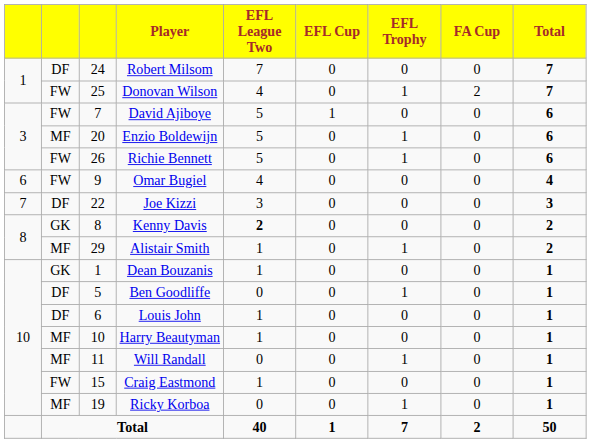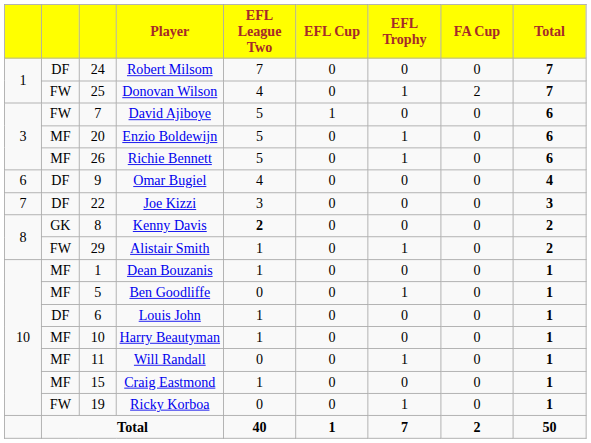 <table class="wikitable sortable" style="text-align:center">
 <tr>
 <th style="background:#FFFF00; color:brown; width:35px;"></th>
 <th style="background:#FFFF00; color:brown; width:35px;"></th>
 <th style="background:#FFFF00; color:brown; width:35px;"></th>
 <th style="background:#FFFF00; color:brown;">Player</th>
 <th style="background:#FFFF00; color:brown; width:75px;">EFL League Two</th>
 <th style="background:#FFFF00; color:brown; width:75px;">EFL Cup</th>
 <th style="background:#FFFF00; color:brown; width:75px;">EFL Trophy</th>
 <th style="background:#FFFF00; color:brown; width:75px;">FA Cup</th>
 <th style="background:#FFFF00; color:brown; width:75px;"><strong>Total</strong></th>
 </tr>
 <tr>
 <td rowspan=2>1</td>
 <td>DF</td>
 <td>24</td>
 <td> <a href='#'>Robert Milsom</a></td>
 <td>7</td>
 <td>0</td>
 <td>0</td>
 <td>0</td>
 <td><strong>7</strong></td>
 </tr>
 <tr>
 <td>FW</td>
 <td>25</td>
 <td> <a href='#'>Donovan Wilson</a></td>
 <td>4</td>
 <td>0</td>
 <td>1</td>
 <td>2</td>
 <td><strong>7</strong></td>
 </tr>
 <tr>
 <td rowspan=3>3</td>
 <td>FW</td>
 <td>7</td>
 <td> <a href='#'>David Ajiboye</a></td>
 <td>5</td>
 <td>1</td>
 <td>0</td>
 <td>0</td>
 <td><strong>6</strong></td>
 </tr>
 <tr>
 <td>MF</td>
 <td>20</td>
 <td> <a href='#'>Enzio Boldewijn</a></td>
 <td>5</td>
 <td>0</td>
 <td>1</td>
 <td>0</td>
 <td><strong>6</strong></td>
 </tr>
 <tr>
-<td>FW</td>
+<td>MF</td>
 <td>26</td>
 <td> <a href='#'>Richie Bennett</a></td>
 <td>5</td>
 <td>0</td>
 <td>1</td>
 <td>0</td>
 <td><strong>6</strong></td>
 </tr>
 <tr>
 <td>6</td>
-<td>FW</td>
+<td>DF</td>
 <td>9</td>
 <td> <a href='#'>Omar Bugiel</a></td>
 <td>4</td>
 <td>0</td>
 <td>0</td>
 <td>0</td>
 <td><strong>4</strong></td>
 </tr>
 <tr>
 <td>7</td>
 <td>DF</td>
 <td>22</td>
 <td> <a href='#'>Joe Kizzi</a></td>
 <td>3</td>
 <td>0</td>
 <td>0</td>
 <td>0</td>
 <td><strong>3</strong></td>
 </tr>
 <tr>
 <td rowspan=2>8</td>
 <td>GK</td>
 <td>8</td>
 <td> <a href='#'>Kenny Davis</a></td>
 <td><strong>2</strong></td>
 <td>0</td>
 <td>0</td>
 <td>0</td>
 <td><strong>2</strong></td>
 </tr>
 <tr>
-<td>MF</td>
+<td>FW</td>
 <td>29</td>
 <td> <a href='#'>Alistair Smith</a></td>
 <td>1</td>
 <td>0</td>
 <td>1</td>
 <td>0</td>
 <td><strong>2</strong></td>
 </tr>
 <tr>
 <td rowspan=7>10</td>
-<td>GK</td>
+<td>MF</td>
 <td>1</td>
 <td> <a href='#'>Dean Bouzanis</a></td>
 <td>1</td>
 <td>0</td>
 <td>0</td>
 <td>0</td>
 <td><strong>1</strong></td>
 </tr>
 <tr>
-<td>DF</td>
+<td>MF</td>
 <td>5</td>
 <td> <a href='#'>Ben Goodliffe</a></td>
 <td>0</td>
 <td>0</td>
 <td>1</td>
 <td>0</td>
 <td><strong>1</strong></td>
 </tr>
 <tr>
 <td>DF</td>
 <td>6</td>
 <td> <a href='#'>Louis John</a></td>
 <td>1</td>
 <td>0</td>
 <td>0</td>
 <td>0</td>
 <td><strong>1</strong></td>
 </tr>
 <tr>
 <td>MF</td>
 <td>10</td>
 <td> <a href='#'>Harry Beautyman</a></td>
 <td>1</td>
 <td>0</td>
 <td>0</td>
 <td>0</td>
 <td><strong>1</strong></td>
 </tr>
 <tr>
 <td>MF</td>
 <td>11</td>
 <td> <a href='#'>Will Randall</a></td>
 <td>0</td>
 <td>0</td>
 <td>1</td>
 <td>0</td>
 <td><strong>1</strong></td>
 </tr>
 <tr>
-<td>FW</td>
+<td>MF</td>
 <td>15</td>
 <td> <a href='#'>Craig Eastmond</a></td>
 <td>1</td>
 <td>0</td>
 <td>0</td>
 <td>0</td>
 <td><strong>1</strong></td>
 </tr>
 <tr>
-<td>MF</td>
+<td>FW</td>
 <td>19</td>
 <td> <a href='#'>Ricky Korboa</a></td>
 <td>0</td>
 <td>0</td>
 <td>1</td>
 <td>0</td>
 <td><strong>1</strong></td>
 </tr>
 <tr>
 <td rowspan="1"></td>
 <td colspan=3><strong>Total</strong></td>
 <td><strong>40</strong></td>
 <td><strong>1</strong></td>
 <td><strong>7</strong></td>
 <td><strong>2</strong></td>
 <td><strong>50</strong></td>
 </tr>
 </table>
